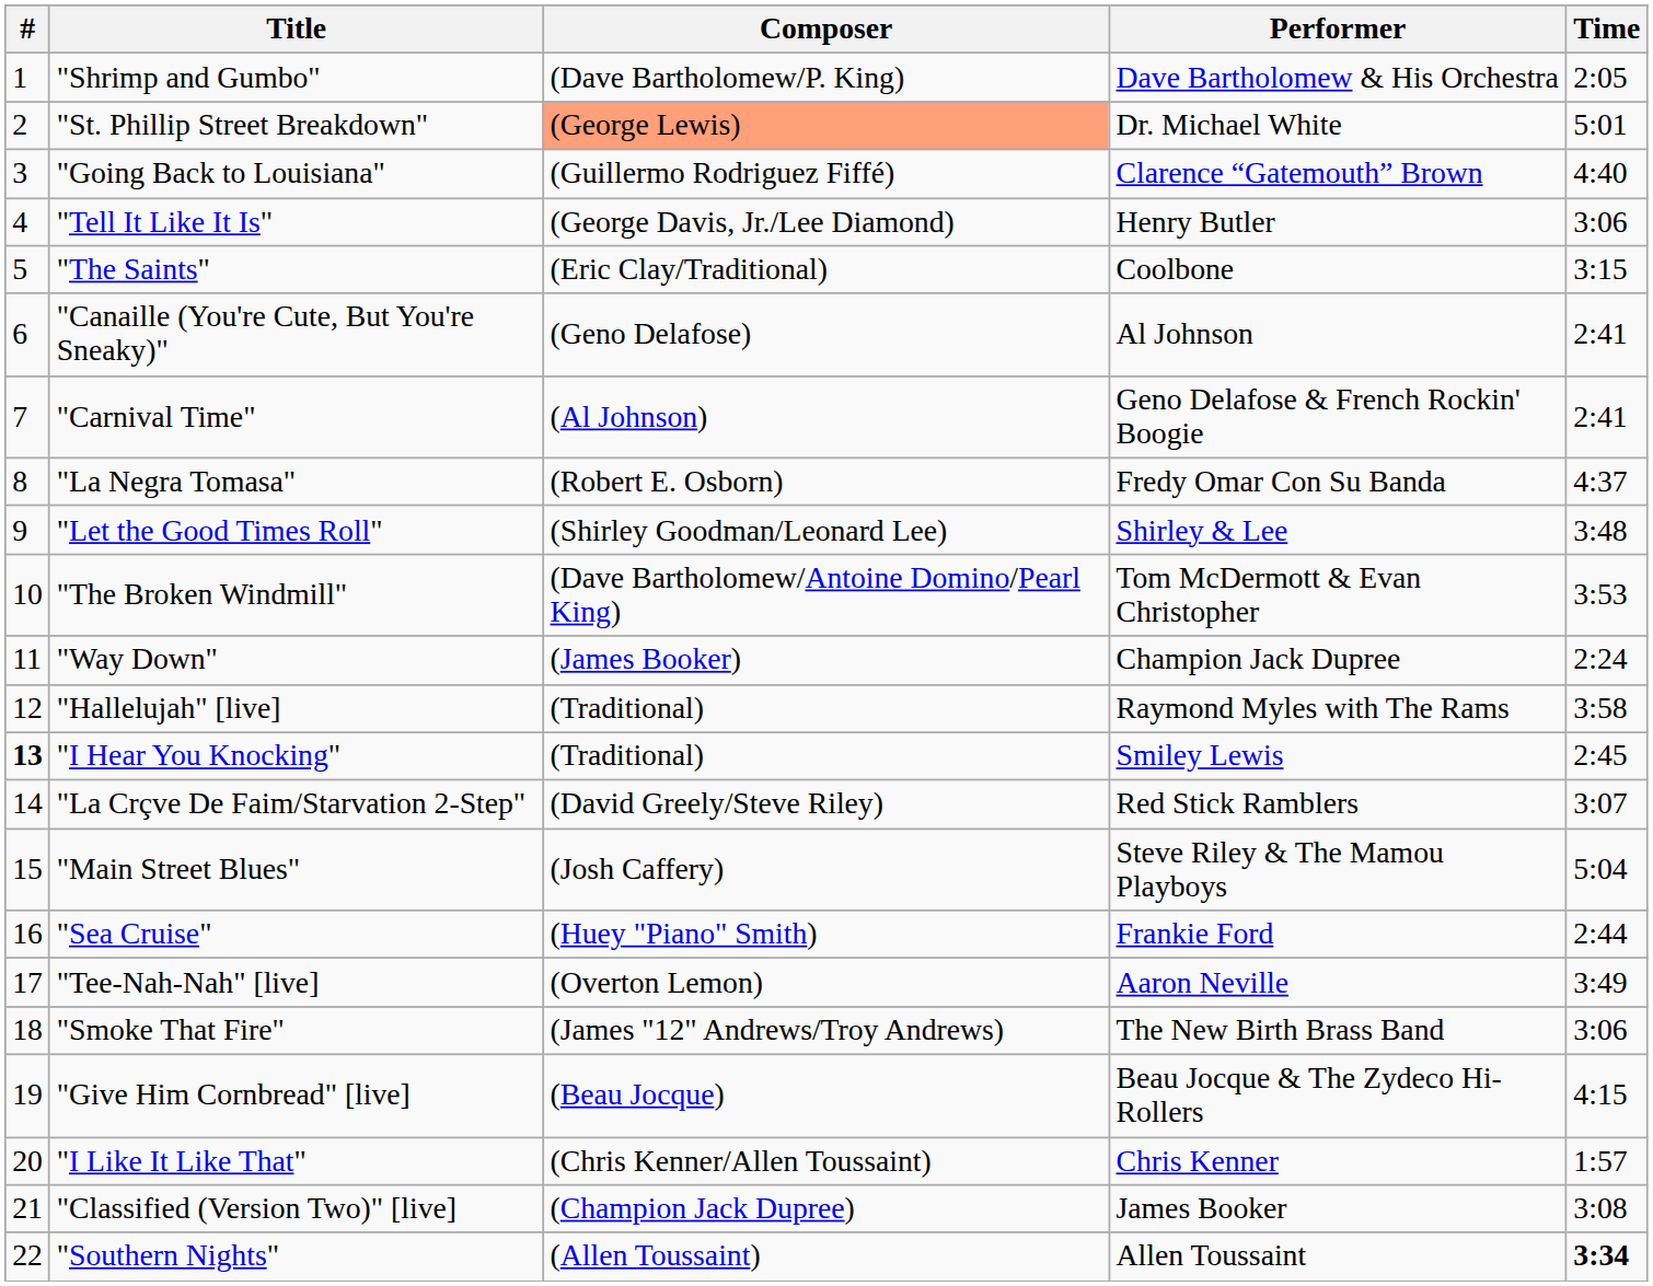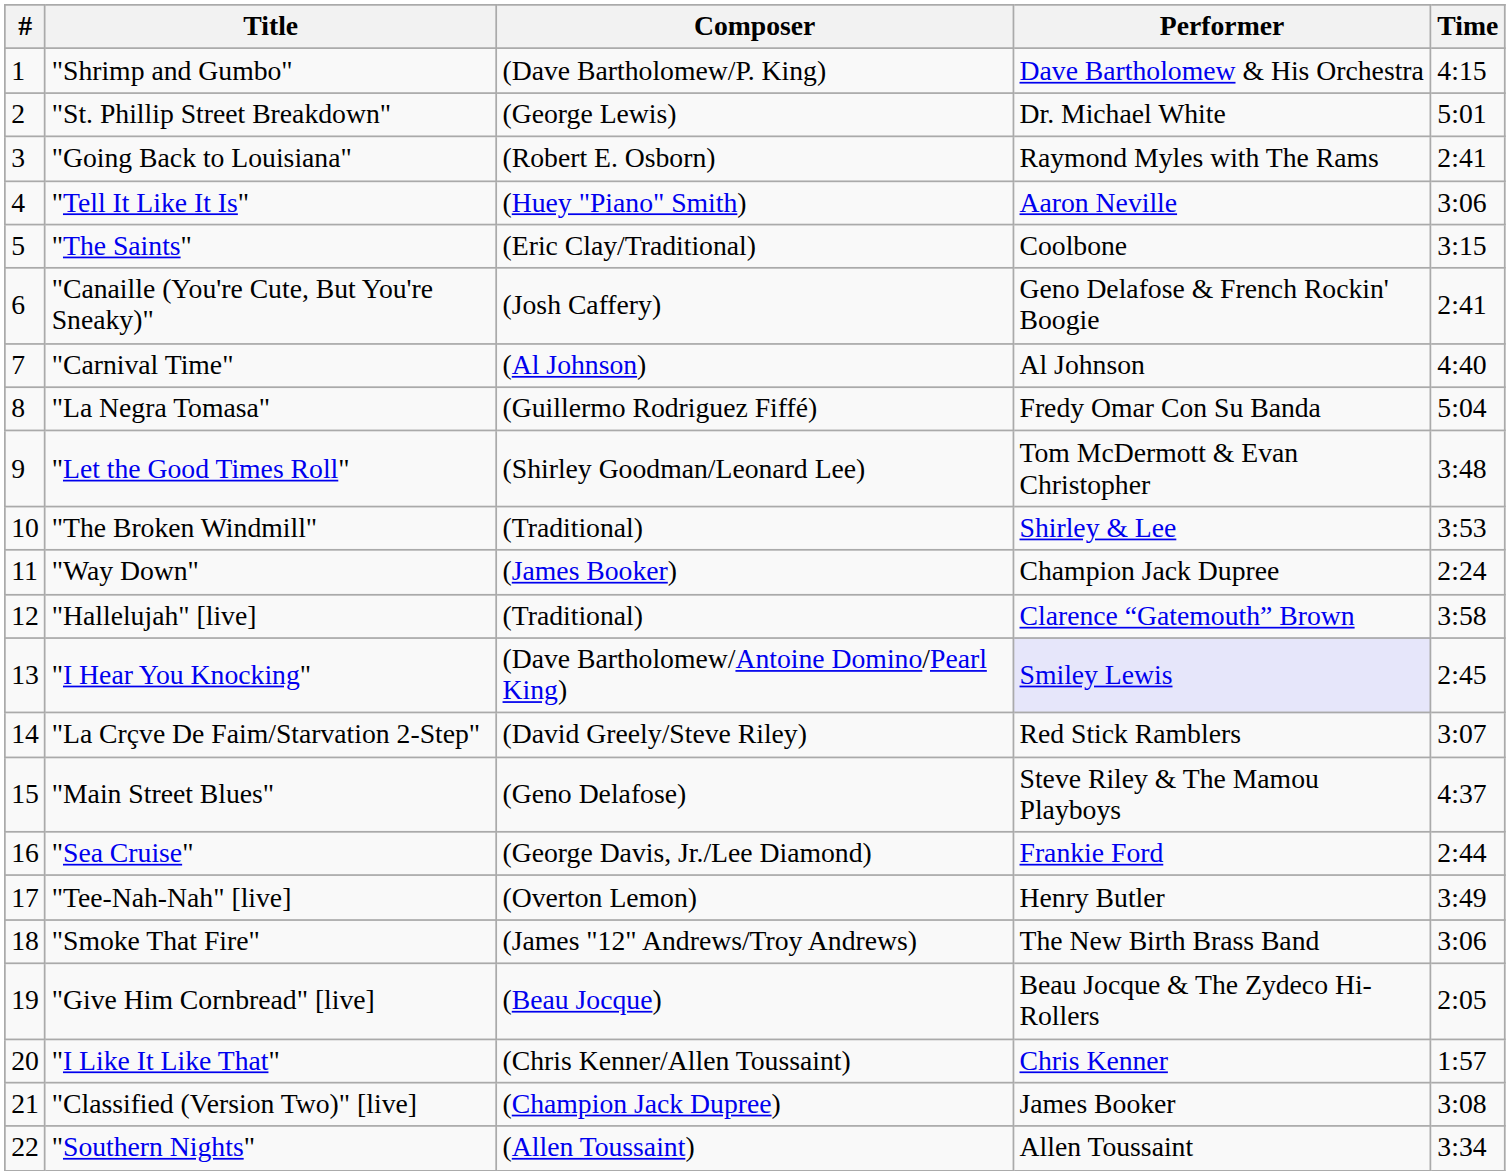 <table class="wikitable">
 <tr>
 <th>#</th>
 <th>Title</th>
 <th>Composer</th>
 <th>Performer</th>
 <th>Time</th>
 </tr>
 <tr>
 <td>1</td>
 <td>"Shrimp and Gumbo"</td>
 <td>(Dave Bartholomew/P. King)</td>
 <td><a href='#'>Dave Bartholomew</a> & His Orchestra</td>
-<td>2:05</td>
+<td>4:15</td>
 </tr>
 <tr>
 <td>2</td>
 <td>"St. Phillip Street Breakdown"</td>
-<td style="background: lightsalmon;">(George Lewis)</td>
+<td>(George Lewis)</td>
 <td>Dr. Michael White</td>
 <td>5:01</td>
 </tr>
 <tr>
 <td>3</td>
 <td>"Going Back to Louisiana"</td>
-<td>(Guillermo Rodriguez Fiffé)</td>
-<td><a href='#'>Clarence “Gatemouth” Brown</a></td>
-<td>4:40</td>
+<td>(Robert E. Osborn)</td>
+<td>Raymond Myles with The Rams</td>
+<td>2:41</td>
 </tr>
 <tr>
 <td>4</td>
 <td>"<a href='#'>Tell It Like It Is</a>"</td>
-<td>(George Davis, Jr./Lee Diamond)</td>
-<td>Henry Butler</td>
+<td>(<a href='#'>Huey "Piano" Smith</a>)</td>
+<td><a href='#'>Aaron Neville</a></td>
 <td>3:06</td>
 </tr>
 <tr>
 <td>5</td>
 <td>"<a href='#'>The Saints</a>"</td>
 <td>(Eric Clay/Traditional)</td>
 <td>Coolbone</td>
 <td>3:15</td>
 </tr>
 <tr>
 <td>6</td>
 <td>"Canaille (You're Cute, But You're Sneaky)"</td>
-<td>(Geno Delafose)</td>
-<td>Al Johnson</td>
+<td>(Josh Caffery)</td>
+<td>Geno Delafose & French Rockin' Boogie</td>
 <td>2:41</td>
 </tr>
 <tr>
 <td>7</td>
 <td>"Carnival Time"</td>
 <td>(<a href='#'>Al Johnson</a>)</td>
-<td>Geno Delafose & French Rockin' Boogie</td>
-<td>2:41</td>
+<td>Al Johnson</td>
+<td>4:40</td>
 </tr>
 <tr>
 <td>8</td>
 <td>"La Negra Tomasa"</td>
-<td>(Robert E. Osborn)</td>
+<td>(Guillermo Rodriguez Fiffé)</td>
 <td>Fredy Omar Con Su Banda</td>
-<td>4:37</td>
+<td>5:04</td>
 </tr>
 <tr>
 <td>9</td>
 <td>"<a href='#'>Let the Good Times Roll</a>"</td>
 <td>(Shirley Goodman/Leonard Lee)</td>
-<td><a href='#'>Shirley & Lee</a></td>
+<td>Tom McDermott & Evan Christopher</td>
 <td>3:48</td>
 </tr>
 <tr>
 <td>10</td>
 <td>"The Broken Windmill"</td>
-<td>(Dave Bartholomew/<a href='#'>Antoine Domino</a>/<a href='#'>Pearl King</a>)</td>
-<td>Tom McDermott & Evan Christopher</td>
+<td>(Traditional)</td>
+<td><a href='#'>Shirley & Lee</a></td>
 <td>3:53</td>
 </tr>
 <tr>
 <td>11</td>
 <td>"Way Down"</td>
 <td>(<a href='#'>James Booker</a>)</td>
 <td>Champion Jack Dupree</td>
 <td>2:24</td>
 </tr>
 <tr>
 <td>12</td>
 <td>"Hallelujah" [live]</td>
 <td>(Traditional)</td>
-<td>Raymond Myles with The Rams</td>
+<td><a href='#'>Clarence “Gatemouth” Brown</a></td>
 <td>3:58</td>
 </tr>
 <tr>
-<td><strong>13</strong></td>
+<td>13</td>
 <td>"<a href='#'>I Hear You Knocking</a>"</td>
-<td>(Traditional)</td>
-<td><a href='#'>Smiley Lewis</a></td>
+<td>(Dave Bartholomew/<a href='#'>Antoine Domino</a>/<a href='#'>Pearl King</a>)</td>
+<td style="background: lavender;"><a href='#'>Smiley Lewis</a></td>
 <td>2:45</td>
 </tr>
 <tr>
 <td>14</td>
 <td>"La Crçve De Faim/Starvation 2-Step"</td>
 <td>(David Greely/Steve Riley)</td>
 <td>Red Stick Ramblers</td>
 <td>3:07</td>
 </tr>
 <tr>
 <td>15</td>
 <td>"Main Street Blues"</td>
-<td>(Josh Caffery)</td>
+<td>(Geno Delafose)</td>
 <td>Steve Riley & The Mamou Playboys</td>
-<td>5:04</td>
+<td>4:37</td>
 </tr>
 <tr>
 <td>16</td>
 <td>"<a href='#'>Sea Cruise</a>"</td>
-<td>(<a href='#'>Huey "Piano" Smith</a>)</td>
+<td>(George Davis, Jr./Lee Diamond)</td>
 <td><a href='#'>Frankie Ford</a></td>
 <td>2:44</td>
 </tr>
 <tr>
 <td>17</td>
 <td>"Tee-Nah-Nah" [live]</td>
 <td>(Overton Lemon)</td>
-<td><a href='#'>Aaron Neville</a></td>
+<td>Henry Butler</td>
 <td>3:49</td>
 </tr>
 <tr>
 <td>18</td>
 <td>"Smoke That Fire"</td>
 <td>(James "12" Andrews/Troy Andrews)</td>
 <td>The New Birth Brass Band</td>
 <td>3:06</td>
 </tr>
 <tr>
 <td>19</td>
 <td>"Give Him Cornbread" [live]</td>
 <td>(<a href='#'>Beau Jocque</a>)</td>
 <td>Beau Jocque & The Zydeco Hi-Rollers</td>
-<td>4:15</td>
+<td>2:05</td>
 </tr>
 <tr>
 <td>20</td>
 <td>"<a href='#'>I Like It Like That</a>"</td>
 <td>(Chris Kenner/Allen Toussaint)</td>
 <td><a href='#'>Chris Kenner</a></td>
 <td>1:57</td>
 </tr>
 <tr>
 <td>21</td>
 <td>"Classified (Version Two)" [live]</td>
 <td>(<a href='#'>Champion Jack Dupree</a>)</td>
 <td>James Booker</td>
 <td>3:08</td>
 </tr>
 <tr>
 <td>22</td>
 <td>"<a href='#'>Southern Nights</a>"</td>
 <td>(<a href='#'>Allen Toussaint</a>)</td>
 <td>Allen Toussaint</td>
-<td><strong>3:34</strong></td>
+<td>3:34</td>
 </tr>
 </table>
